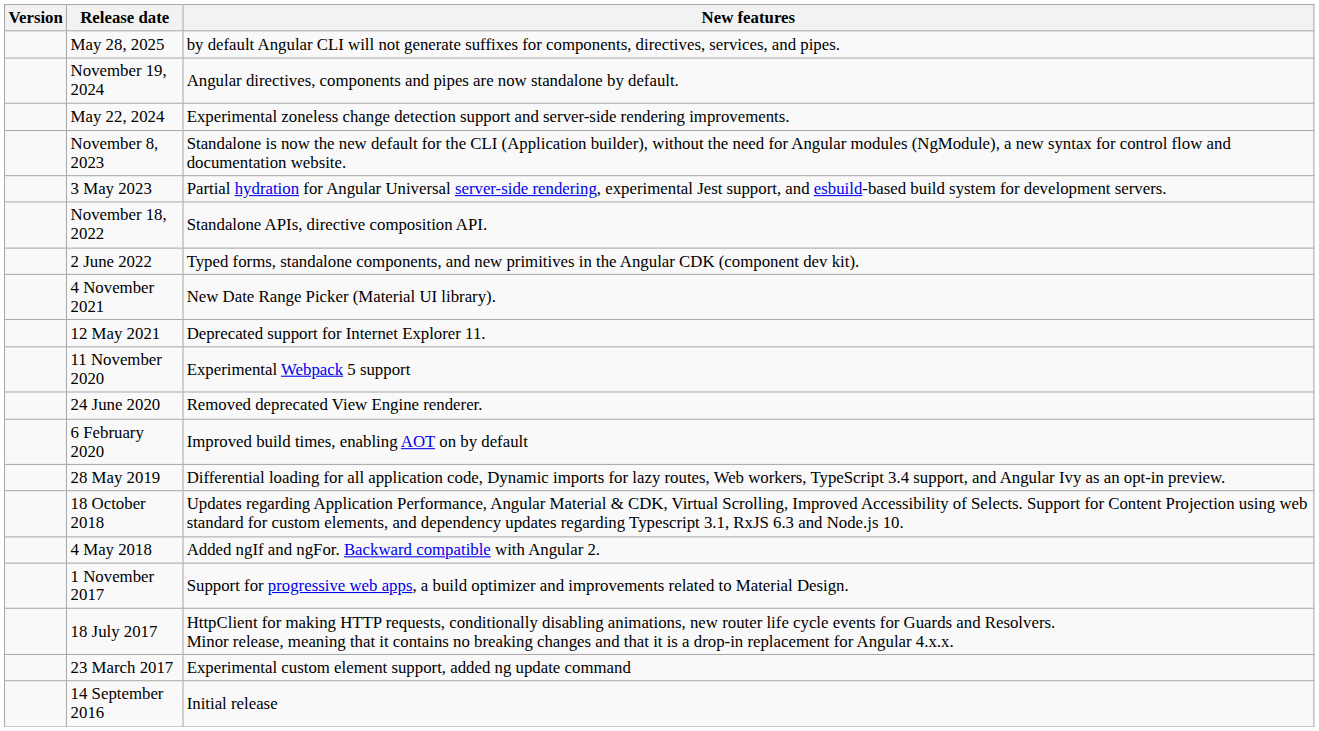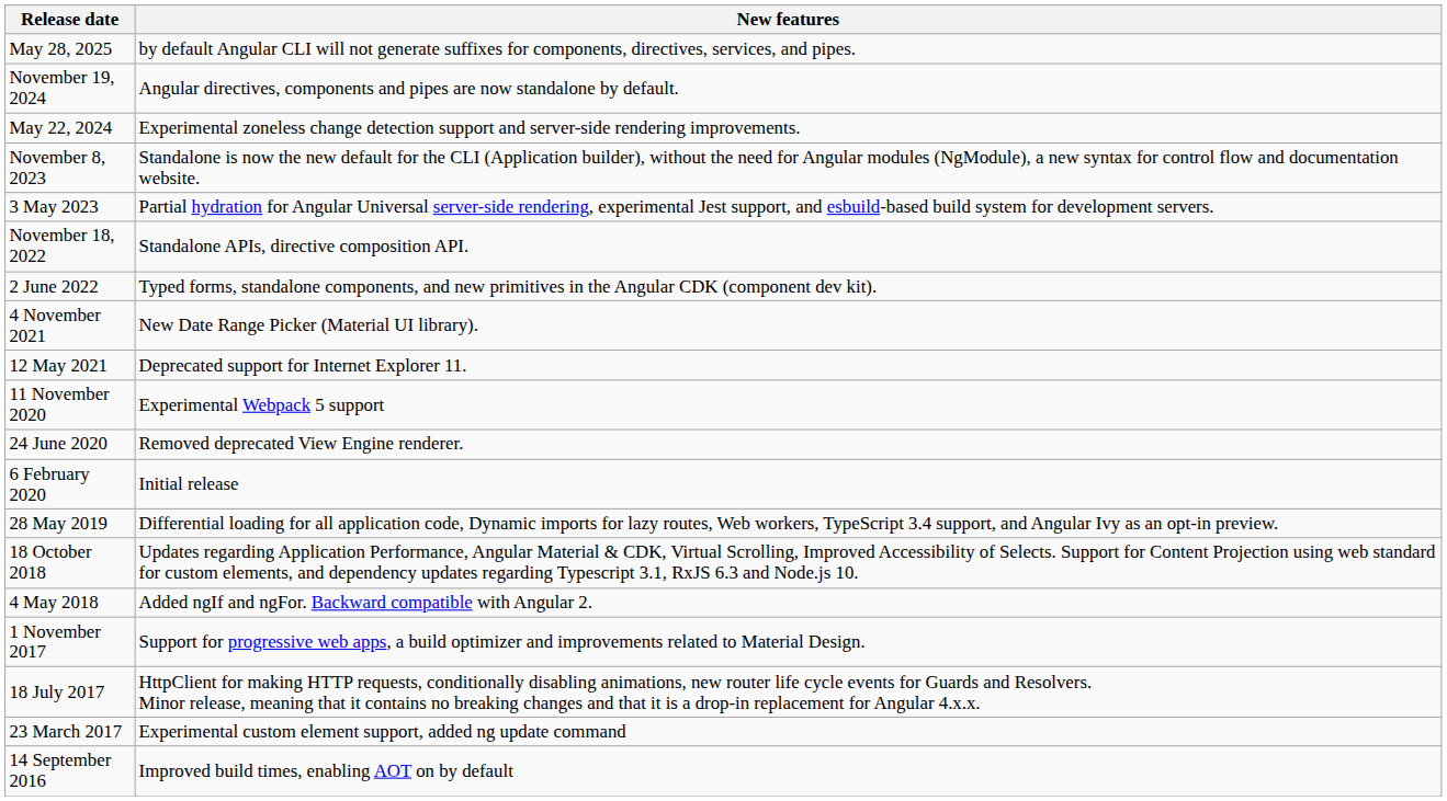 <table class="wikitable mw-collapsible">
 <tr>
-<th>Version</th>
 <th>Release date</th>
 <th>New features</th>
 </tr>
 <tr>
-<td></td>
 <td>May 28, 2025</td>
 <td>by default Angular CLI will not generate suffixes for components, directives, services, and pipes.</td>
 </tr>
 <tr>
-<td></td>
 <td>November 19, 2024</td>
 <td>Angular directives, components and pipes are now standalone by default.</td>
 </tr>
 <tr>
-<td></td>
 <td>May 22, 2024</td>
 <td>Experimental zoneless change detection support and server-side rendering improvements.</td>
 </tr>
 <tr>
-<td></td>
 <td>November 8, 2023</td>
 <td>Standalone is now the new default for the CLI (Application builder), without the need for Angular modules (NgModule), a new syntax for control flow and documentation website.</td>
 </tr>
 <tr>
-<td></td>
 <td>3 May 2023</td>
 <td>Partial <a href='#'>hydration</a> for Angular Universal <a href='#'>server-side rendering</a>, experimental Jest support, and <a href='#'>esbuild</a>-based build system for development servers.</td>
 </tr>
 <tr>
-<td></td>
 <td>November 18, 2022</td>
 <td>Standalone APIs, directive composition API.</td>
 </tr>
 <tr>
-<td></td>
 <td>2 June 2022</td>
 <td>Typed forms, standalone components, and new primitives in the Angular CDK (component dev kit).</td>
 </tr>
 <tr>
-<td></td>
 <td>4 November 2021</td>
 <td>New Date Range Picker (Material UI library).</td>
 </tr>
 <tr>
-<td></td>
 <td>12 May 2021</td>
 <td>Deprecated support for Internet Explorer 11.</td>
 </tr>
 <tr>
-<td></td>
 <td>11 November 2020</td>
 <td>Experimental <a href='#'>Webpack</a> 5 support</td>
 </tr>
 <tr>
-<td></td>
 <td>24 June 2020</td>
 <td>Removed deprecated View Engine renderer.</td>
 </tr>
 <tr>
-<td></td>
 <td>6 February 2020</td>
-<td>Improved build times, enabling <a href='#'>AOT</a> on by default</td>
+<td>Initial release</td>
 </tr>
 <tr>
-<td></td>
 <td>28 May 2019</td>
 <td>Differential loading for all application code, Dynamic imports for lazy routes, Web workers, TypeScript 3.4 support, and Angular Ivy as an opt-in preview.</td>
 </tr>
 <tr>
-<td></td>
 <td>18 October 2018</td>
 <td>Updates regarding Application Performance, Angular Material & CDK, Virtual Scrolling, Improved Accessibility of Selects. Support for Content Projection using web standard for custom elements, and dependency updates regarding Typescript 3.1, RxJS 6.3 and Node.js 10.</td>
 </tr>
 <tr>
-<td></td>
 <td>4 May 2018</td>
 <td>Added ngIf and ngFor. <a href='#'>Backward compatible</a> with Angular 2.</td>
 </tr>
 <tr>
-<td></td>
 <td>1 November 2017</td>
 <td>Support for <a href='#'>progressive web apps</a>, a build optimizer and improvements related to Material Design.</td>
 </tr>
 <tr>
-<td></td>
 <td>18 July 2017</td>
 <td>HttpClient for making HTTP requests, conditionally disabling animations,  new router life cycle events for Guards and Resolvers.<br>Minor release, meaning that it contains no breaking changes and that it is a drop-in replacement for Angular 4.x.x.</td>
 </tr>
 <tr>
-<td></td>
 <td>23 March 2017</td>
 <td>Experimental custom element support, added ng update command</td>
 </tr>
 <tr>
-<td></td>
 <td>14 September 2016</td>
-<td>Initial release</td>
+<td>Improved build times, enabling <a href='#'>AOT</a> on by default</td>
 </tr>
 </table>
